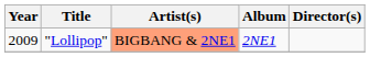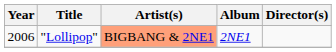 <table class="wikitable plainrowheaders">
 <tr>
 <th scope="col">Year</th>
 <th scope="col">Title</th>
 <th scope="col">Artist(s)</th>
 <th soope="col">Album</th>
 <th scope="col">Director(s)</th>
 </tr>
 <tr>
-<td>2009</td>
+<td>2006</td>
 <td>"<a href='#'>Lollipop</a>"</td>
 <td style="background: lightsalmon;">BIGBANG & <a href='#'>2NE1</a></td>
 <td><em><a href='#'>2NE1</a></em></td>
 <td></td>
 </tr>
 <tr>
 </tr>
 </table>
